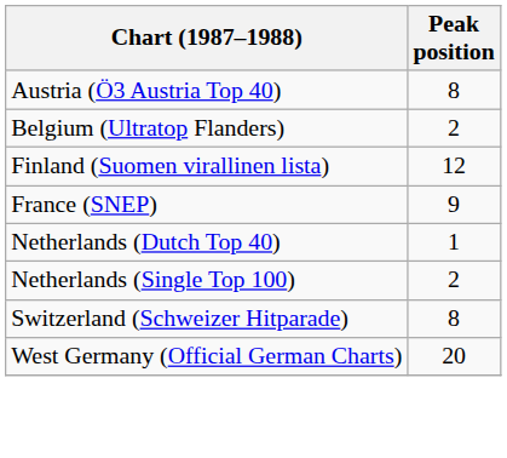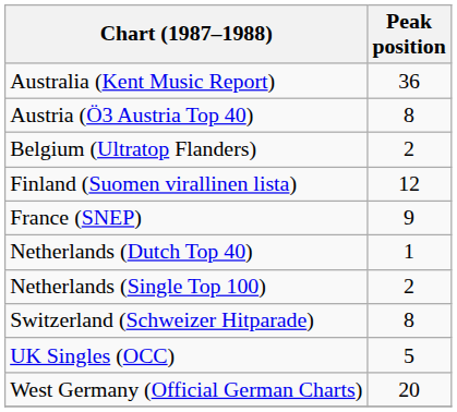 <table class="wikitable sortable">
 <tr>
 <th>Chart (1987–1988)</th>
 <th>Peak<br>position</th>
+</tr>
+<tr>
+<td>Australia (<a href='#'>Kent Music Report</a>)</td>
+<td style="text-align:center;">36</td>
 </tr>
 <tr>
 <td>Austria (<a href='#'>Ö3 Austria Top 40</a>)</td>
 <td align="center">8</td>
 </tr>
 <tr>
 <td>Belgium (<a href='#'>Ultratop</a> Flanders)</td>
 <td align="center">2</td>
 </tr>
 <tr>
 <td>Finland (<a href='#'>Suomen virallinen lista</a>)</td>
 <td align="center">12</td>
 </tr>
 <tr>
 <td>France (<a href='#'>SNEP</a>)</td>
 <td align="center">9</td>
 </tr>
 <tr>
 <td>Netherlands (<a href='#'>Dutch Top 40</a>)</td>
 <td align="center">1</td>
 </tr>
 <tr>
 <td>Netherlands (<a href='#'>Single Top 100</a>)</td>
 <td align="center">2</td>
 </tr>
 <tr>
 <td>Switzerland (<a href='#'>Schweizer Hitparade</a>)</td>
 <td align="center">8</td>
 </tr>
 <tr>
+<td><a href='#'>UK Singles</a> (<a href='#'>OCC</a>)</td>
+<td align="center">5</td>
+</tr>
+<tr>
 <td>West Germany (<a href='#'>Official German Charts</a>)</td>
 <td align="center">20</td>
 </tr>
 <tr>
 </tr>
 </table>
